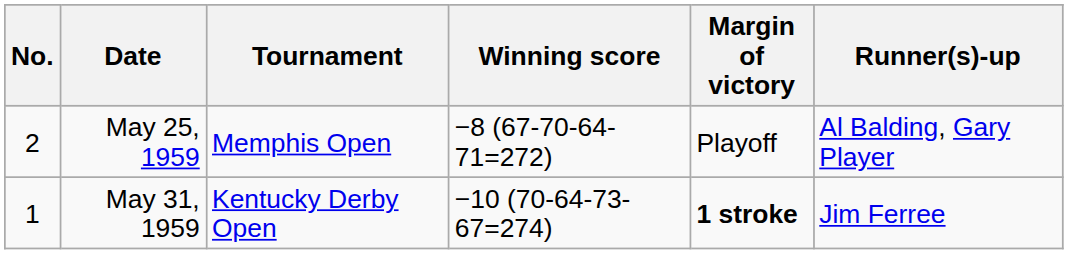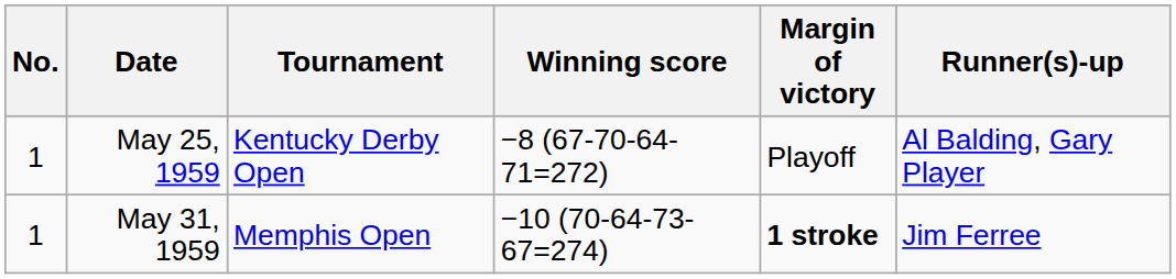 <table class="wikitable" style="font-size:95%;">
 <tr>
 <th>No.</th>
 <th>Date</th>
 <th>Tournament</th>
 <th>Winning score</th>
 <th>Margin of<br>victory</th>
 <th>Runner(s)-up</th>
 </tr>
 <tr>
-<td align=center>2</td>
+<td align=center>1</td>
 <td align=right>May 25, <a href='#'>1959</a></td>
-<td><a href='#'>Memphis Open</a></td>
+<td><a href='#'>Kentucky Derby Open</a></td>
 <td>−8 (67-70-64-71=272)</td>
 <td>Playoff</td>
 <td> <a href='#'>Al Balding</a>,  <a href='#'>Gary Player</a></td>
 </tr>
 <tr>
 <td align=center>1</td>
 <td align=right>May 31, 1959</td>
-<td><a href='#'>Kentucky Derby Open</a></td>
+<td><a href='#'>Memphis Open</a></td>
 <td>−10 (70-64-73-67=274)</td>
 <td><strong>1 stroke</strong></td>
 <td> <a href='#'>Jim Ferree</a></td>
 </tr>
 </table>
